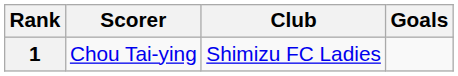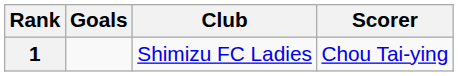 <table class="wikitable">
 <tr>
 <th>Rank</th>
+<th>Goals</th>
+<th>Club</th>
 <th>Scorer</th>
-<th>Club</th>
-<th>Goals</th>
 </tr>
 <tr>
 <th>1</th>
+<td></td>
+<td><a href='#'>Shimizu FC Ladies</a></td>
 <td> <a href='#'>Chou Tai-ying</a></td>
-<td><a href='#'>Shimizu FC Ladies</a></td>
-<td></td>
 </tr>
 </table>
